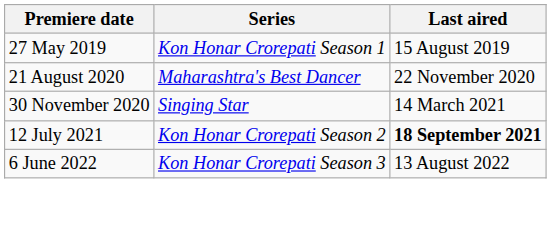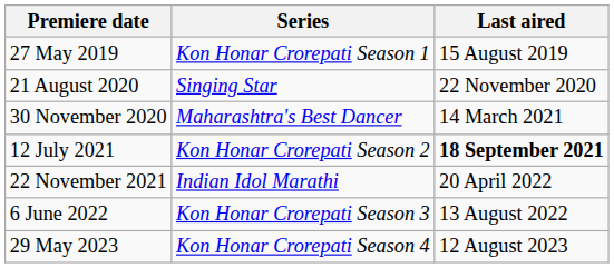 <table class="wikitable sortable">
 <tr>
 <th>Premiere date</th>
 <th>Series</th>
 <th>Last aired</th>
 </tr>
 <tr>
 <td>27 May 2019</td>
 <td><em><a href='#'>Kon Honar Crorepati</a> Season 1</em></td>
 <td>15 August 2019</td>
 </tr>
 <tr>
 <td>21 August 2020</td>
-<td><em><a href='#'>Maharashtra's Best Dancer</a></em></td>
+<td><em><a href='#'>Singing Star</a></em></td>
 <td>22 November 2020</td>
 </tr>
 <tr>
 <td>30 November 2020</td>
-<td><em><a href='#'>Singing Star</a></em></td>
+<td><em><a href='#'>Maharashtra's Best Dancer</a></em></td>
 <td>14 March 2021</td>
 </tr>
 <tr>
 <td>12 July 2021</td>
 <td><em><a href='#'>Kon Honar Crorepati</a> Season 2</em></td>
 <td><strong>18 September 2021</strong></td>
 </tr>
 <tr>
+<td>22 November 2021</td>
+<td><em><a href='#'>Indian Idol Marathi</a></em></td>
+<td>20 April 2022</td>
+</tr>
+<tr>
 <td>6 June 2022</td>
 <td><em><a href='#'>Kon Honar Crorepati</a> Season 3</em></td>
 <td>13 August 2022</td>
 </tr>
+<tr>
+<td>29 May 2023</td>
+<td><em><a href='#'>Kon Honar Crorepati</a> Season 4</em></td>
+<td>12 August 2023</td>
+</tr>
 </table>
